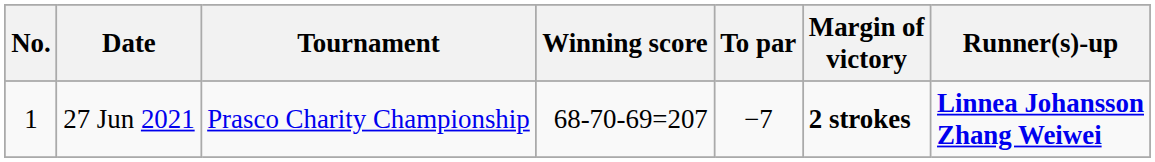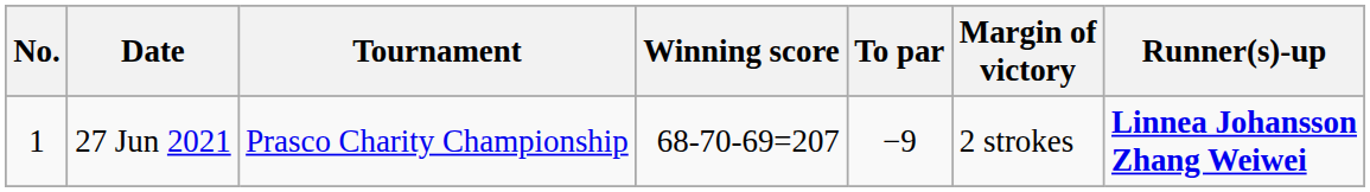 <table class="wikitable" style="font-size:95%;">
 <tr>
 <th>No.</th>
 <th>Date</th>
 <th>Tournament</th>
 <th>Winning score</th>
 <th>To par</th>
 <th>Margin of<br>victory</th>
 <th>Runner(s)-up</th>
 </tr>
 <tr>
 <td align=center>1</td>
 <td align=right>27 Jun <a href='#'>2021</a></td>
 <td><a href='#'>Prasco Charity Championship</a></td>
 <td align=right>68-70-69=207</td>
-<td align=center>−7</td>
-<td><strong>2 strokes</strong></td>
+<td align=center>−9</td>
+<td>2 strokes</td>
 <td><strong> <a href='#'>Linnea Johansson</a><br> <a href='#'>Zhang Weiwei</a></strong></td>
 </tr>
 </table>
